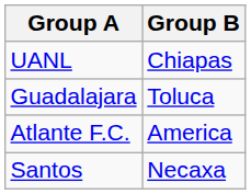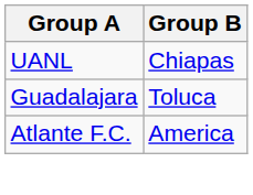 <table class="wikitable">
 <tr>
 <th>Group A</th>
 <th>Group B</th>
 </tr>
 <tr>
 <td><a href='#'>UANL</a></td>
 <td><a href='#'>Chiapas</a></td>
 </tr>
 <tr>
 <td><a href='#'>Guadalajara</a></td>
 <td><a href='#'>Toluca</a></td>
 </tr>
 <tr>
 <td><a href='#'>Atlante F.C.</a></td>
 <td><a href='#'>America</a></td>
 </tr>
-<tr>
-<td><a href='#'>Santos</a></td>
-<td><a href='#'>Necaxa</a></td>
-</tr>
 </table>
